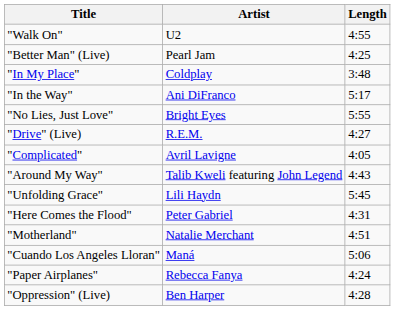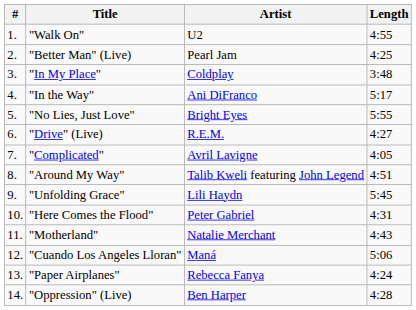 <table class="wikitable" border="1">
 <tr>
+<th>#</th>
 <th>Title</th>
 <th>Artist</th>
 <th>Length</th>
 </tr>
 <tr>
+<td>1.</td>
 <td>"Walk On"</td>
 <td>U2</td>
 <td>4:55</td>
 </tr>
 <tr>
+<td>2.</td>
 <td>"Better Man" (Live)</td>
 <td>Pearl Jam</td>
 <td>4:25</td>
 </tr>
 <tr>
+<td>3.</td>
 <td>"<a href='#'>In My Place</a>"</td>
 <td><a href='#'>Coldplay</a></td>
 <td>3:48</td>
 </tr>
 <tr>
+<td>4.</td>
 <td>"In the Way"</td>
 <td><a href='#'>Ani DiFranco</a></td>
 <td>5:17</td>
 </tr>
 <tr>
+<td>5.</td>
 <td>"No Lies, Just Love"</td>
 <td><a href='#'>Bright Eyes</a></td>
 <td>5:55</td>
 </tr>
 <tr>
+<td>6.</td>
 <td>"<a href='#'>Drive</a>" (Live)</td>
 <td><a href='#'>R.E.M.</a></td>
 <td>4:27</td>
 </tr>
 <tr>
+<td>7.</td>
 <td>"<a href='#'>Complicated</a>"</td>
 <td><a href='#'>Avril Lavigne</a></td>
 <td>4:05</td>
 </tr>
 <tr>
+<td>8.</td>
 <td>"Around My Way"</td>
 <td><a href='#'>Talib Kweli</a> featuring <a href='#'>John Legend</a></td>
-<td>4:43</td>
+<td>4:51</td>
 </tr>
 <tr>
+<td>9.</td>
 <td>"Unfolding Grace"</td>
 <td><a href='#'>Lili Haydn</a></td>
 <td>5:45</td>
 </tr>
 <tr>
+<td>10.</td>
 <td>"Here Comes the Flood"</td>
 <td><a href='#'>Peter Gabriel</a></td>
 <td>4:31</td>
 </tr>
 <tr>
+<td>11.</td>
 <td>"Motherland"</td>
 <td><a href='#'>Natalie Merchant</a></td>
-<td>4:51</td>
+<td>4:43</td>
 </tr>
 <tr>
+<td>12.</td>
 <td>"Cuando Los Angeles Lloran"</td>
 <td><a href='#'>Maná</a></td>
 <td>5:06</td>
 </tr>
 <tr>
+<td>13.</td>
 <td>"Paper Airplanes"</td>
 <td><a href='#'>Rebecca Fanya</a></td>
 <td>4:24</td>
 </tr>
 <tr>
+<td>14.</td>
 <td>"Oppression" (Live)</td>
 <td><a href='#'>Ben Harper</a></td>
 <td>4:28</td>
 </tr>
 </table>
